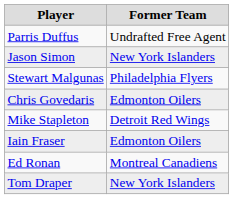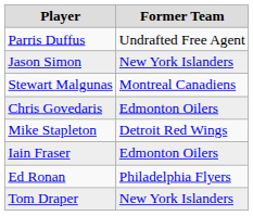 <table class="wikitable">
 <tr style="text-align:center; background:#ddd;">
 <td><strong>Player</strong></td>
 <td><strong>Former Team</strong></td>
 </tr>
 <tr>
 <td><a href='#'>Parris Duffus</a></td>
 <td>Undrafted Free Agent</td>
 </tr>
 <tr style="background:#eee;">
 <td><a href='#'>Jason Simon</a></td>
 <td><a href='#'>New York Islanders</a></td>
 </tr>
 <tr>
 <td><a href='#'>Stewart Malgunas</a></td>
-<td><a href='#'>Philadelphia Flyers</a></td>
+<td><a href='#'>Montreal Canadiens</a></td>
 </tr>
 <tr style="background:#eee;">
 <td><a href='#'>Chris Govedaris</a></td>
 <td><a href='#'>Edmonton Oilers</a></td>
 </tr>
 <tr>
 <td><a href='#'>Mike Stapleton</a></td>
 <td><a href='#'>Detroit Red Wings</a></td>
 </tr>
 <tr style="background:#eee;">
 <td><a href='#'>Iain Fraser</a></td>
 <td><a href='#'>Edmonton Oilers</a></td>
 </tr>
 <tr>
 <td><a href='#'>Ed Ronan</a></td>
-<td><a href='#'>Montreal Canadiens</a></td>
+<td><a href='#'>Philadelphia Flyers</a></td>
 </tr>
 <tr style="background:#eee;">
 <td><a href='#'>Tom Draper</a></td>
 <td><a href='#'>New York Islanders</a></td>
 </tr>
 </table>
